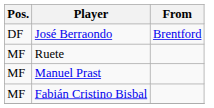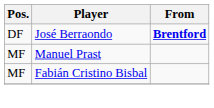 <table class="wikitable">
 <tr>
 <th>Pos.</th>
 <th>Player</th>
 <th>From</th>
 </tr>
 <tr>
 <td>DF</td>
 <td> <a href='#'>José Berraondo</a></td>
-<td> <a href='#'>Brentford</a></td>
-</tr>
-<tr>
-<td>MF</td>
-<td> Ruete</td>
-<td></td>
+<td><strong> <a href='#'>Brentford</a></strong></td>
 </tr>
 <tr>
 <td>MF</td>
 <td> <a href='#'>Manuel Prast</a></td>
 <td></td>
 </tr>
 <tr>
 <td>MF</td>
 <td> <a href='#'>Fabián Cristino Bisbal</a></td>
 <td></td>
 </tr>
 <tr>
 </tr>
 <tr>
 </tr>
 </table>
